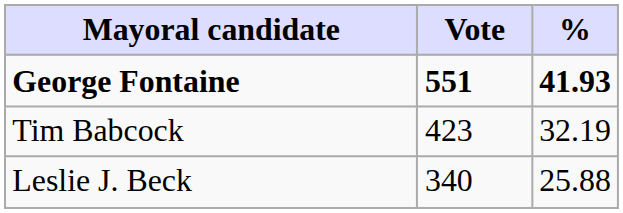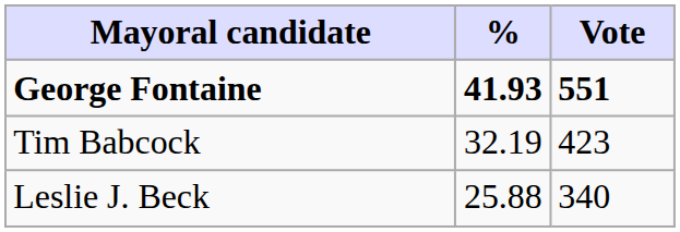 <table class="wikitable">
 <tr>
 <th style="background:#ddf;" width="200px">Mayoral candidate</th>
+<th style="background:#ddf;" width="30px">%</th>
 <th style="background:#ddf;" width="50px">Vote</th>
-<th style="background:#ddf;" width="30px">%</th>
 </tr>
 <tr>
 <td><strong>George Fontaine</strong></td>
+<td><strong>41.93</strong></td>
 <td><strong>551</strong></td>
-<td><strong>41.93</strong></td>
 </tr>
 <tr>
 <td>Tim Babcock</td>
+<td>32.19</td>
 <td>423</td>
-<td>32.19</td>
 </tr>
 <tr>
 <td>Leslie J. Beck</td>
+<td>25.88</td>
 <td>340</td>
-<td>25.88</td>
 </tr>
 </table>
